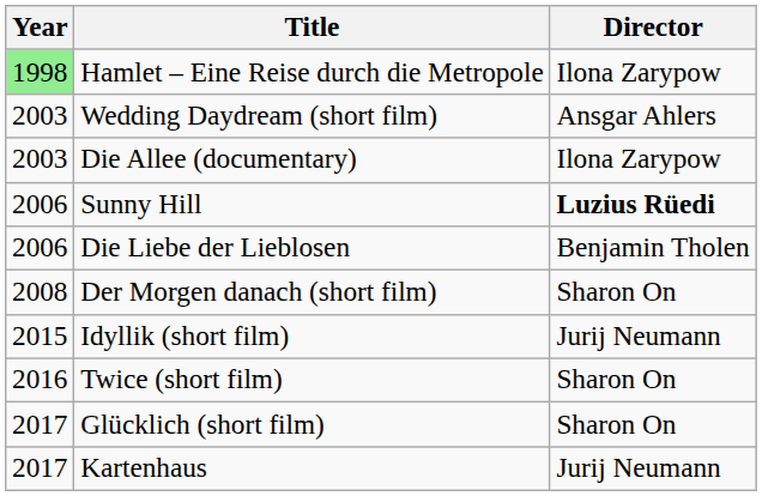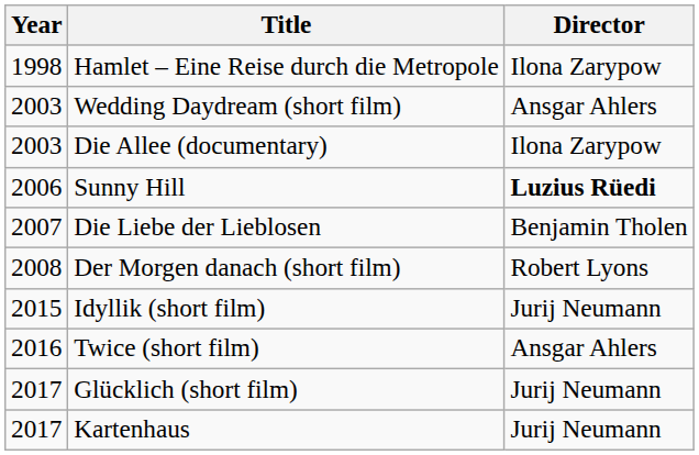 <table class="wikitable">
 <tr>
 <th>Year</th>
 <th>Title</th>
 <th>Director</th>
 </tr>
 <tr>
-<td style="background: lightgreen;">1998</td>
+<td>1998</td>
 <td>Hamlet – Eine Reise durch die Metropole</td>
 <td>Ilona Zarypow</td>
 </tr>
 <tr>
 <td>2003</td>
 <td>Wedding Daydream (short film)</td>
 <td>Ansgar Ahlers</td>
 </tr>
 <tr>
 <td>2003</td>
 <td>Die Allee (documentary)</td>
 <td>Ilona Zarypow</td>
 </tr>
 <tr>
 <td>2006</td>
 <td>Sunny Hill</td>
 <td><strong>Luzius Rüedi</strong></td>
 </tr>
 <tr>
-<td>2006</td>
+<td>2007</td>
 <td>Die Liebe der Lieblosen</td>
 <td>Benjamin Tholen</td>
 </tr>
 <tr>
 <td>2008</td>
 <td>Der Morgen danach (short film)</td>
-<td>Sharon On</td>
+<td>Robert Lyons</td>
 </tr>
 <tr>
 <td>2015</td>
 <td>Idyllik (short film)</td>
 <td>Jurij Neumann</td>
 </tr>
 <tr>
 <td>2016</td>
 <td>Twice (short film)</td>
-<td>Sharon On</td>
+<td>Ansgar Ahlers</td>
 </tr>
 <tr>
 <td>2017</td>
 <td>Glücklich (short film)</td>
-<td>Sharon On</td>
+<td>Jurij Neumann</td>
 </tr>
 <tr>
 <td>2017</td>
 <td>Kartenhaus</td>
 <td>Jurij Neumann</td>
 </tr>
 </table>
